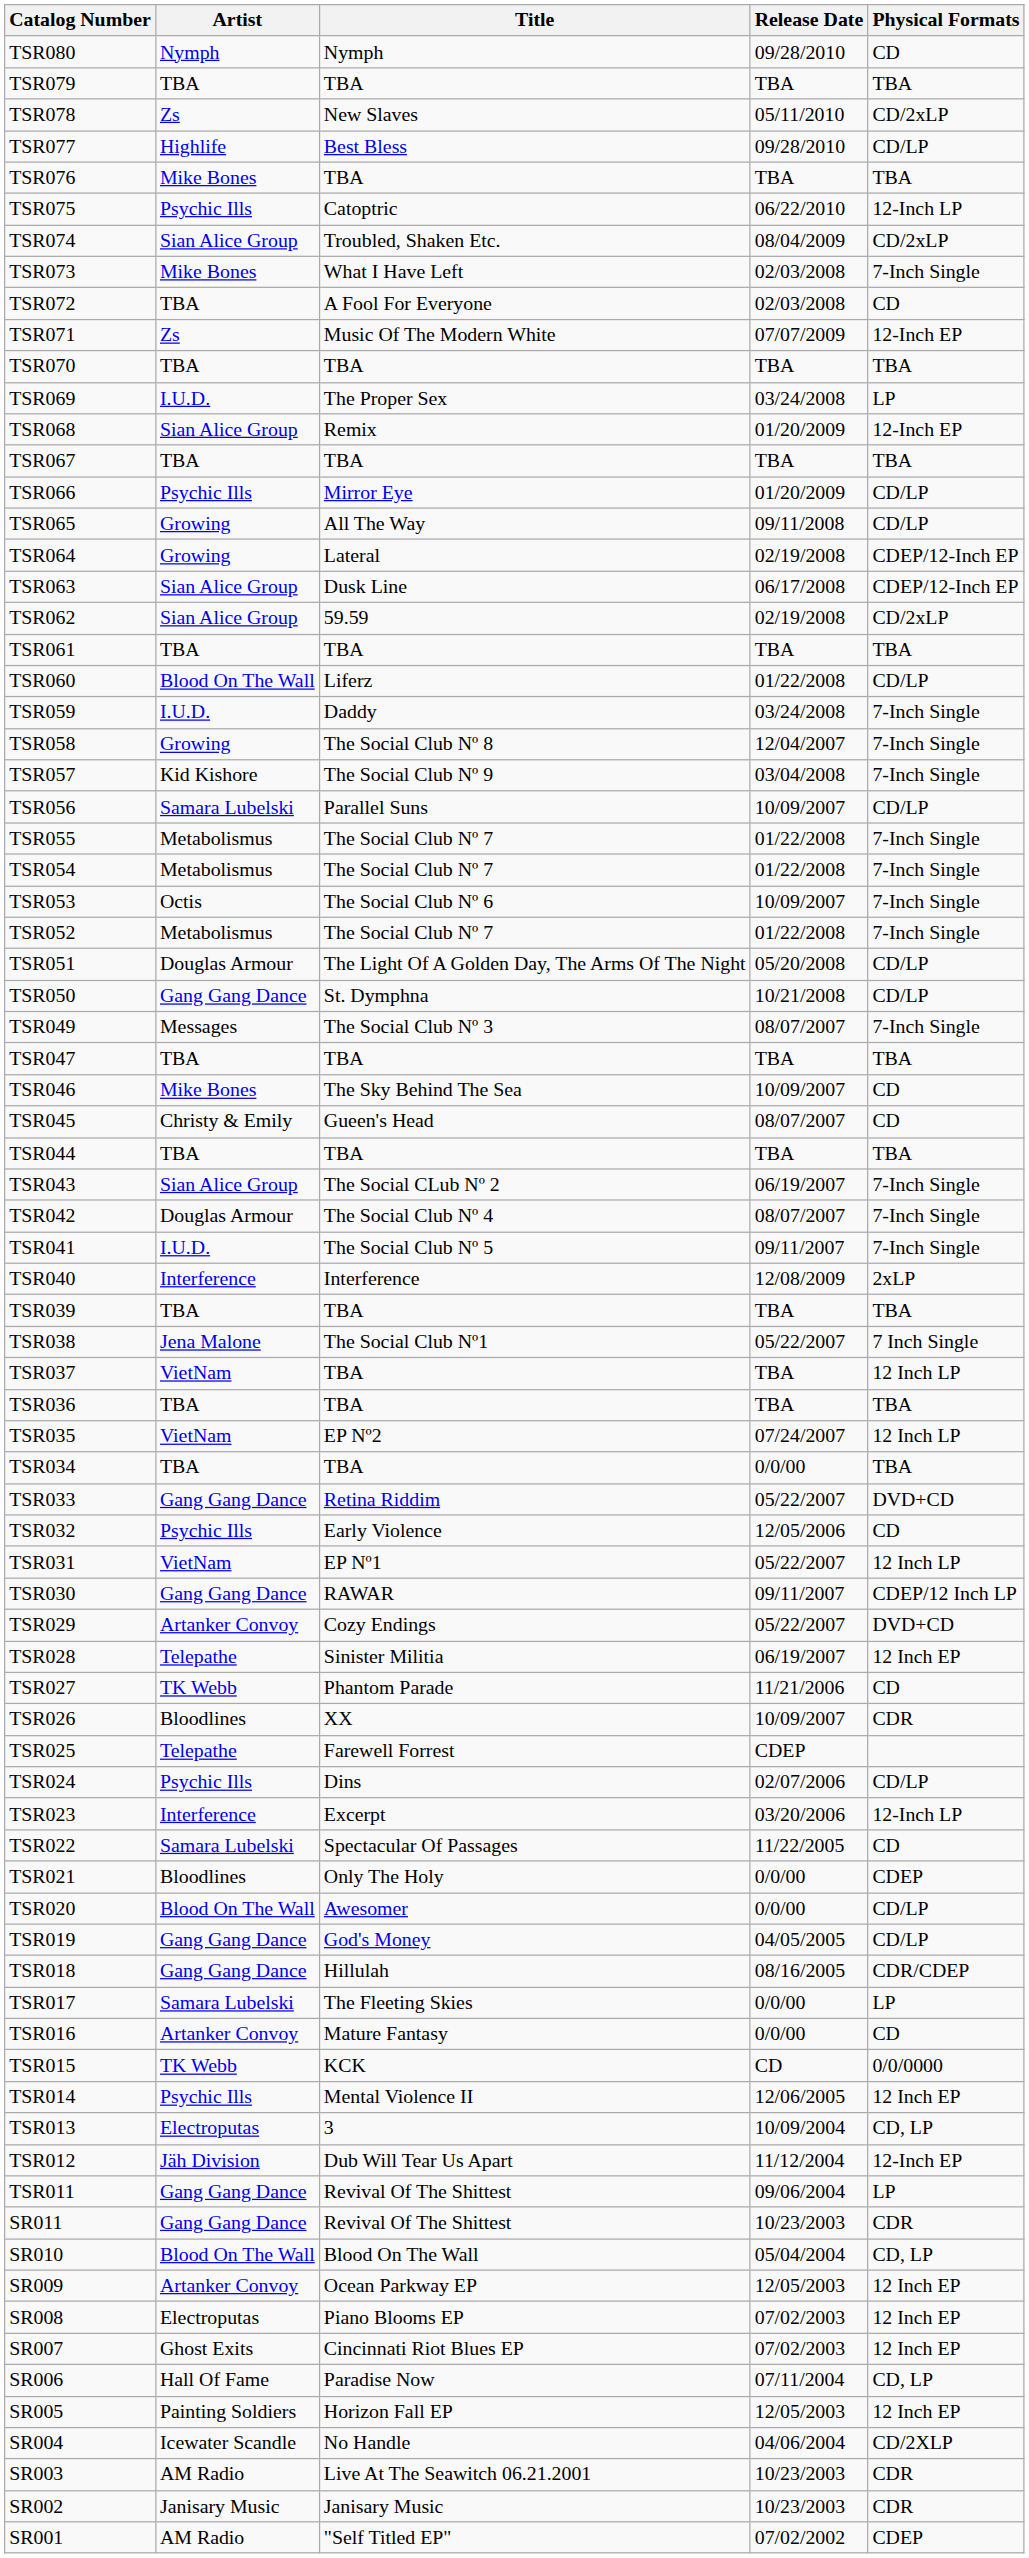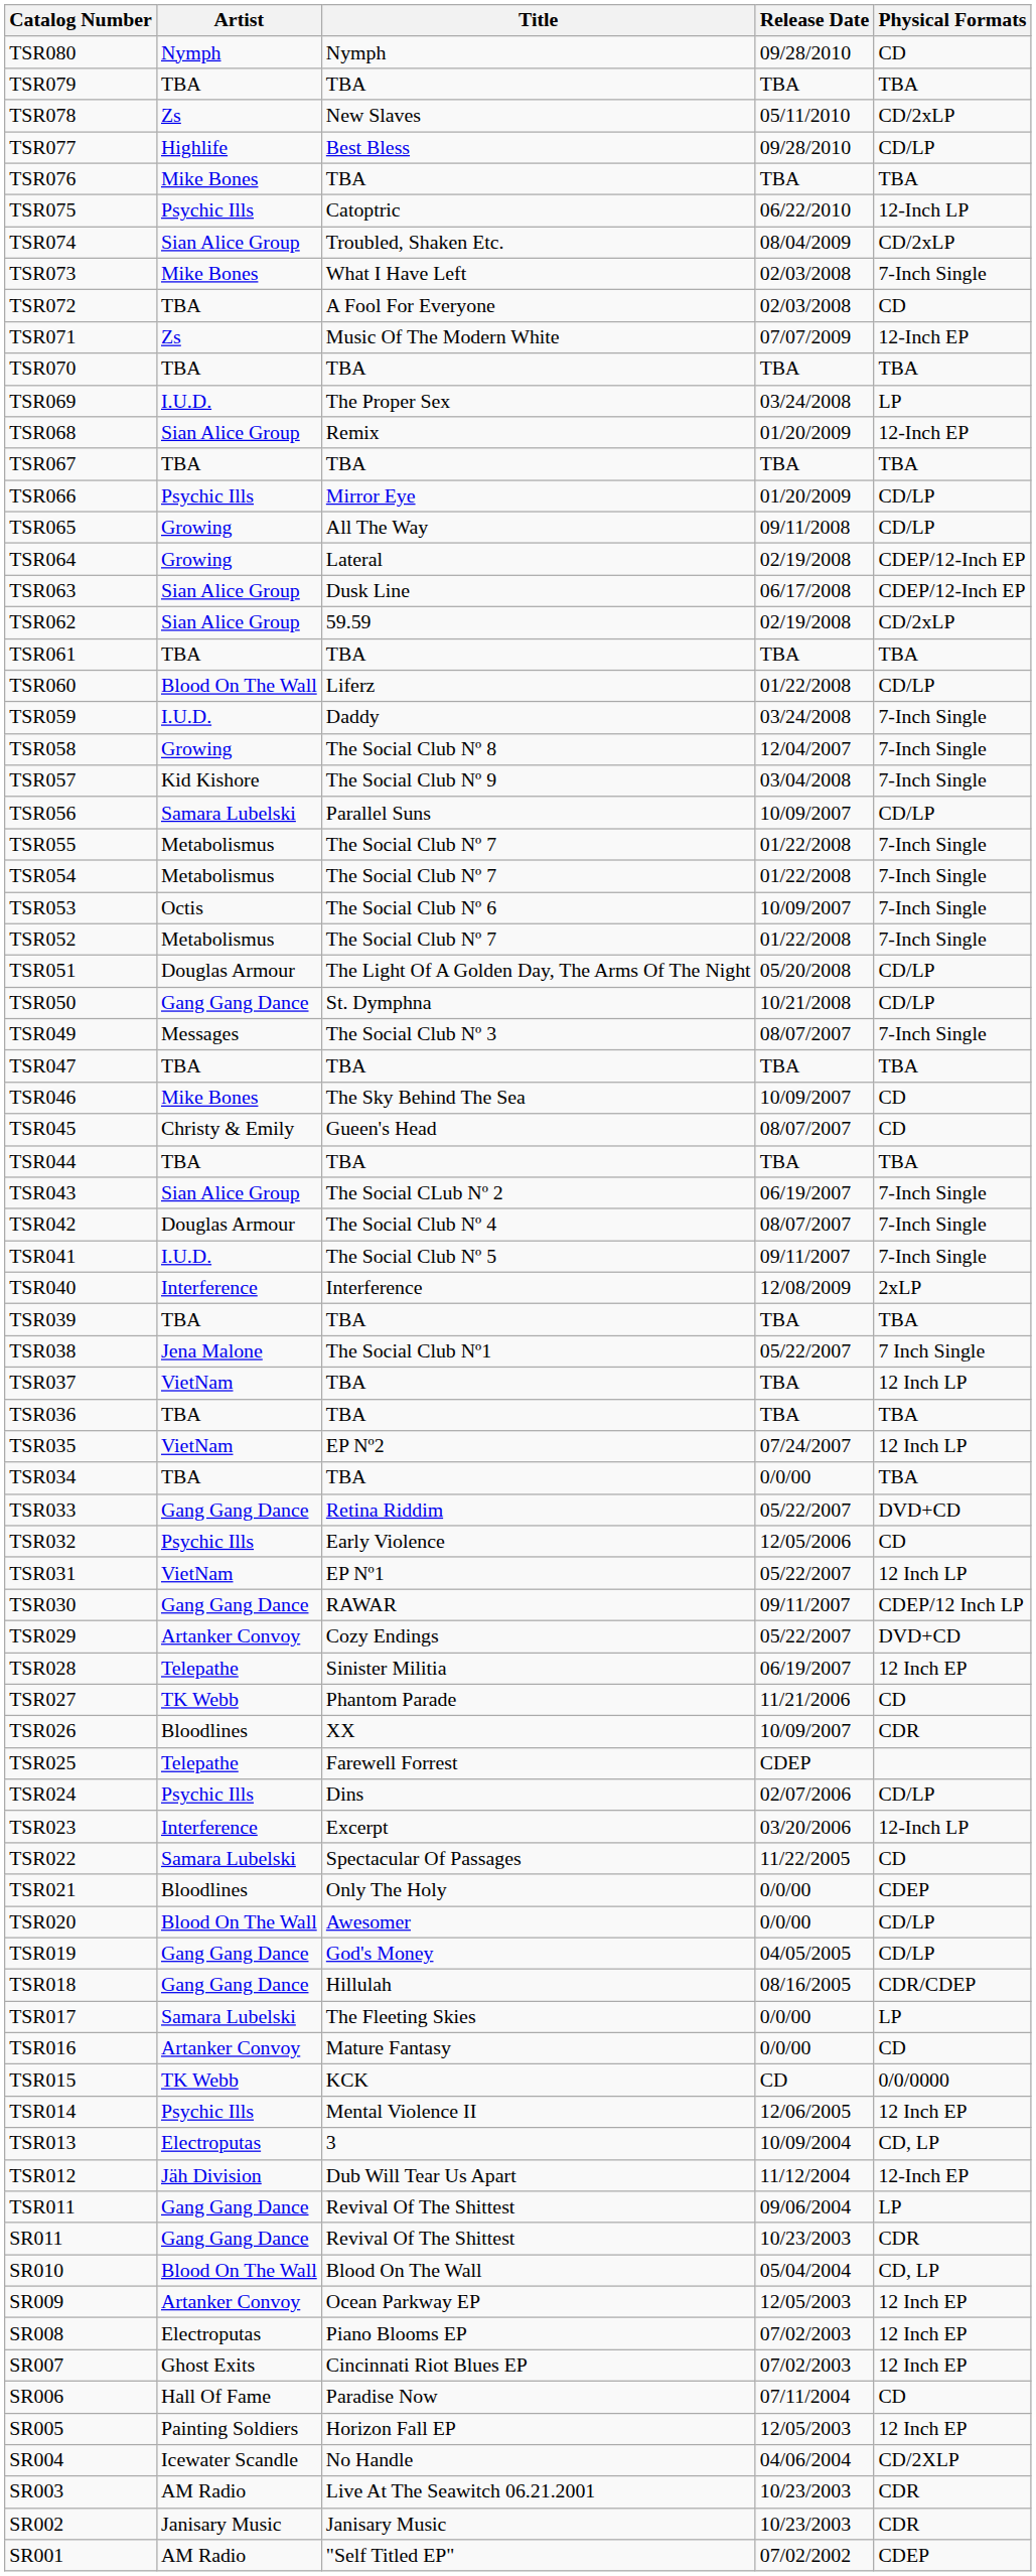 <table class="wikitable">
 <tr>
 <th>Catalog Number</th>
 <th>Artist</th>
 <th>Title</th>
 <th>Release Date</th>
 <th>Physical Formats</th>
 </tr>
 <tr>
 <td>TSR080</td>
 <td><a href='#'>Nymph</a></td>
 <td>Nymph</td>
 <td>09/28/2010</td>
 <td>CD</td>
 </tr>
 <tr>
 <td>TSR079</td>
 <td>TBA</td>
 <td>TBA</td>
 <td>TBA</td>
 <td>TBA</td>
 </tr>
 <tr>
 <td>TSR078</td>
 <td><a href='#'>Zs</a></td>
 <td>New Slaves</td>
 <td>05/11/2010</td>
 <td>CD/2xLP</td>
 </tr>
 <tr>
 <td>TSR077</td>
 <td><a href='#'>Highlife</a></td>
 <td><a href='#'>Best Bless</a></td>
 <td>09/28/2010</td>
 <td>CD/LP</td>
 </tr>
 <tr>
 <td>TSR076</td>
 <td><a href='#'>Mike Bones</a></td>
 <td>TBA</td>
 <td>TBA</td>
 <td>TBA</td>
 </tr>
 <tr>
 <td>TSR075</td>
 <td><a href='#'>Psychic Ills</a></td>
 <td>Catoptric</td>
 <td>06/22/2010</td>
 <td>12-Inch LP</td>
 </tr>
 <tr>
 <td>TSR074</td>
 <td><a href='#'>Sian Alice Group</a></td>
 <td>Troubled, Shaken Etc.</td>
 <td>08/04/2009</td>
 <td>CD/2xLP</td>
 </tr>
 <tr>
 <td>TSR073</td>
 <td><a href='#'>Mike Bones</a></td>
 <td>What I Have Left</td>
 <td>02/03/2008</td>
 <td>7-Inch Single</td>
 </tr>
 <tr>
 <td>TSR072</td>
 <td>TBA</td>
 <td>A Fool For Everyone</td>
 <td>02/03/2008</td>
 <td>CD</td>
 </tr>
 <tr>
 <td>TSR071</td>
 <td><a href='#'>Zs</a></td>
 <td>Music Of The Modern White</td>
 <td>07/07/2009</td>
 <td>12-Inch EP</td>
 </tr>
 <tr>
 <td>TSR070</td>
 <td>TBA</td>
 <td>TBA</td>
 <td>TBA</td>
 <td>TBA</td>
 </tr>
 <tr>
 <td>TSR069</td>
 <td><a href='#'>I.U.D.</a></td>
 <td>The Proper Sex</td>
 <td>03/24/2008</td>
 <td>LP</td>
 </tr>
 <tr>
 <td>TSR068</td>
 <td><a href='#'>Sian Alice Group</a></td>
 <td>Remix</td>
 <td>01/20/2009</td>
 <td>12-Inch EP</td>
 </tr>
 <tr>
 <td>TSR067</td>
 <td>TBA</td>
 <td>TBA</td>
 <td>TBA</td>
 <td>TBA</td>
 </tr>
 <tr>
 <td>TSR066</td>
 <td><a href='#'>Psychic Ills</a></td>
 <td><a href='#'>Mirror Eye</a></td>
 <td>01/20/2009</td>
 <td>CD/LP</td>
 </tr>
 <tr>
 <td>TSR065</td>
 <td><a href='#'>Growing</a></td>
 <td>All The Way</td>
 <td>09/11/2008</td>
 <td>CD/LP</td>
 </tr>
 <tr>
 <td>TSR064</td>
 <td><a href='#'>Growing</a></td>
 <td>Lateral</td>
 <td>02/19/2008</td>
 <td>CDEP/12-Inch EP</td>
 </tr>
 <tr>
 <td>TSR063</td>
 <td><a href='#'>Sian Alice Group</a></td>
 <td>Dusk Line</td>
 <td>06/17/2008</td>
 <td>CDEP/12-Inch EP</td>
 </tr>
 <tr>
 <td>TSR062</td>
 <td><a href='#'>Sian Alice Group</a></td>
 <td>59.59</td>
 <td>02/19/2008</td>
 <td>CD/2xLP</td>
 </tr>
 <tr>
 <td>TSR061</td>
 <td>TBA</td>
 <td>TBA</td>
 <td>TBA</td>
 <td>TBA</td>
 </tr>
 <tr>
 <td>TSR060</td>
 <td><a href='#'>Blood On The Wall</a></td>
 <td>Liferz</td>
 <td>01/22/2008</td>
 <td>CD/LP</td>
 </tr>
 <tr>
 <td>TSR059</td>
 <td><a href='#'>I.U.D.</a></td>
 <td>Daddy</td>
 <td>03/24/2008</td>
 <td>7-Inch Single</td>
 </tr>
 <tr>
 <td>TSR058</td>
 <td><a href='#'>Growing</a></td>
 <td>The Social Club Nº 8</td>
 <td>12/04/2007</td>
 <td>7-Inch Single</td>
 </tr>
 <tr>
 <td>TSR057</td>
 <td>Kid Kishore</td>
 <td>The Social Club Nº 9</td>
 <td>03/04/2008</td>
 <td>7-Inch Single</td>
 </tr>
 <tr>
 <td>TSR056</td>
 <td><a href='#'>Samara Lubelski</a></td>
 <td>Parallel Suns</td>
 <td>10/09/2007</td>
 <td>CD/LP</td>
 </tr>
 <tr>
 <td>TSR055</td>
 <td>Metabolismus</td>
 <td>The Social Club Nº 7</td>
 <td>01/22/2008</td>
 <td>7-Inch Single</td>
 </tr>
 <tr>
 <td>TSR054</td>
 <td>Metabolismus</td>
 <td>The Social Club Nº 7</td>
 <td>01/22/2008</td>
 <td>7-Inch Single</td>
 </tr>
 <tr>
 <td>TSR053</td>
 <td>Octis</td>
 <td>The Social Club Nº 6</td>
 <td>10/09/2007</td>
 <td>7-Inch Single</td>
 </tr>
 <tr>
 <td>TSR052</td>
 <td>Metabolismus</td>
 <td>The Social Club Nº 7</td>
 <td>01/22/2008</td>
 <td>7-Inch Single</td>
 </tr>
 <tr>
 <td>TSR051</td>
 <td>Douglas Armour</td>
 <td>The Light Of A Golden Day, The Arms Of The Night</td>
 <td>05/20/2008</td>
 <td>CD/LP</td>
 </tr>
 <tr>
 <td>TSR050</td>
 <td><a href='#'>Gang Gang Dance</a></td>
 <td>St. Dymphna</td>
 <td>10/21/2008</td>
 <td>CD/LP</td>
 </tr>
 <tr>
 <td>TSR049</td>
 <td>Messages</td>
 <td>The Social Club Nº 3</td>
 <td>08/07/2007</td>
 <td>7-Inch Single</td>
 </tr>
 <tr>
 <td>TSR047</td>
 <td>TBA</td>
 <td>TBA</td>
 <td>TBA</td>
 <td>TBA</td>
 </tr>
 <tr>
 <td>TSR046</td>
 <td><a href='#'>Mike Bones</a></td>
 <td>The Sky Behind The Sea</td>
 <td>10/09/2007</td>
 <td>CD</td>
 </tr>
 <tr>
 <td>TSR045</td>
 <td>Christy & Emily</td>
 <td>Gueen's Head</td>
 <td>08/07/2007</td>
 <td>CD</td>
 </tr>
 <tr>
 <td>TSR044</td>
 <td>TBA</td>
 <td>TBA</td>
 <td>TBA</td>
 <td>TBA</td>
 </tr>
 <tr>
 <td>TSR043</td>
 <td><a href='#'>Sian Alice Group</a></td>
 <td>The Social CLub Nº 2</td>
 <td>06/19/2007</td>
 <td>7-Inch Single</td>
 </tr>
 <tr>
 <td>TSR042</td>
 <td>Douglas Armour</td>
 <td>The Social Club Nº 4</td>
 <td>08/07/2007</td>
 <td>7-Inch Single</td>
 </tr>
 <tr>
 <td>TSR041</td>
 <td><a href='#'>I.U.D.</a></td>
 <td>The Social Club Nº 5</td>
 <td>09/11/2007</td>
 <td>7-Inch Single</td>
 </tr>
 <tr>
 <td>TSR040</td>
 <td><a href='#'>Interference</a></td>
 <td>Interference</td>
 <td>12/08/2009</td>
 <td>2xLP</td>
 </tr>
 <tr>
 <td>TSR039</td>
 <td>TBA</td>
 <td>TBA</td>
 <td>TBA</td>
 <td>TBA</td>
 </tr>
 <tr>
 <td>TSR038</td>
 <td><a href='#'>Jena Malone</a></td>
 <td>The Social Club Nº1</td>
 <td>05/22/2007</td>
 <td>7 Inch Single</td>
 </tr>
 <tr>
 <td>TSR037</td>
 <td><a href='#'>VietNam</a></td>
 <td>TBA</td>
 <td>TBA</td>
 <td>12 Inch LP</td>
 </tr>
 <tr>
 <td>TSR036</td>
 <td>TBA</td>
 <td>TBA</td>
 <td>TBA</td>
 <td>TBA</td>
 </tr>
 <tr>
 <td>TSR035</td>
 <td><a href='#'>VietNam</a></td>
 <td>EP Nº2</td>
 <td>07/24/2007</td>
 <td>12 Inch LP</td>
 </tr>
 <tr>
 <td>TSR034</td>
 <td>TBA</td>
 <td>TBA</td>
 <td>0/0/00</td>
 <td>TBA</td>
 </tr>
 <tr>
 <td>TSR033</td>
 <td><a href='#'>Gang Gang Dance</a></td>
 <td><a href='#'>Retina Riddim</a></td>
 <td>05/22/2007</td>
 <td>DVD+CD</td>
 </tr>
 <tr>
 <td>TSR032</td>
 <td><a href='#'>Psychic Ills</a></td>
 <td>Early Violence</td>
 <td>12/05/2006</td>
 <td>CD</td>
 </tr>
 <tr>
 <td>TSR031</td>
 <td><a href='#'>VietNam</a></td>
 <td>EP Nº1</td>
 <td>05/22/2007</td>
 <td>12 Inch LP</td>
 </tr>
 <tr>
 <td>TSR030</td>
 <td><a href='#'>Gang Gang Dance</a></td>
 <td>RAWAR</td>
 <td>09/11/2007</td>
 <td>CDEP/12 Inch LP</td>
 </tr>
 <tr>
 <td>TSR029</td>
 <td><a href='#'>Artanker Convoy</a></td>
 <td>Cozy Endings</td>
 <td>05/22/2007</td>
 <td>DVD+CD</td>
 </tr>
 <tr>
 <td>TSR028</td>
 <td><a href='#'>Telepathe</a></td>
 <td>Sinister Militia</td>
 <td>06/19/2007</td>
 <td>12 Inch EP</td>
 </tr>
 <tr>
 <td>TSR027</td>
 <td><a href='#'>TK Webb</a></td>
 <td>Phantom Parade</td>
 <td>11/21/2006</td>
 <td>CD</td>
 </tr>
 <tr>
 <td>TSR026</td>
 <td>Bloodlines</td>
 <td>XX</td>
 <td>10/09/2007</td>
 <td>CDR</td>
 </tr>
 <tr>
 <td>TSR025</td>
 <td><a href='#'>Telepathe</a></td>
 <td>Farewell Forrest</td>
 <td>CDEP</td>
 </tr>
 <tr>
 <td>TSR024</td>
 <td><a href='#'>Psychic Ills</a></td>
 <td>Dins</td>
 <td>02/07/2006</td>
 <td>CD/LP</td>
 </tr>
 <tr>
 <td>TSR023</td>
 <td><a href='#'>Interference</a></td>
 <td>Excerpt</td>
 <td>03/20/2006</td>
 <td>12-Inch LP</td>
 </tr>
 <tr>
 <td>TSR022</td>
 <td><a href='#'>Samara Lubelski</a></td>
 <td>Spectacular Of Passages</td>
 <td>11/22/2005</td>
 <td>CD</td>
 </tr>
 <tr>
 <td>TSR021</td>
 <td>Bloodlines</td>
 <td>Only The Holy</td>
 <td>0/0/00</td>
 <td>CDEP</td>
 </tr>
 <tr>
 <td>TSR020</td>
 <td><a href='#'>Blood On The Wall</a></td>
 <td><a href='#'>Awesomer</a></td>
 <td>0/0/00</td>
 <td>CD/LP</td>
 </tr>
 <tr>
 <td>TSR019</td>
 <td><a href='#'>Gang Gang Dance</a></td>
 <td><a href='#'>God's Money</a></td>
 <td>04/05/2005</td>
 <td>CD/LP</td>
 </tr>
 <tr>
 <td>TSR018</td>
 <td><a href='#'>Gang Gang Dance</a></td>
 <td>Hillulah</td>
 <td>08/16/2005</td>
 <td>CDR/CDEP</td>
 </tr>
 <tr>
 <td>TSR017</td>
 <td><a href='#'>Samara Lubelski</a></td>
 <td>The Fleeting Skies</td>
 <td>0/0/00</td>
 <td>LP</td>
 </tr>
 <tr>
 <td>TSR016</td>
 <td><a href='#'>Artanker Convoy</a></td>
 <td>Mature Fantasy</td>
 <td>0/0/00</td>
 <td>CD</td>
 </tr>
 <tr>
 <td>TSR015</td>
 <td><a href='#'>TK Webb</a></td>
 <td>KCK</td>
 <td>CD</td>
 <td>0/0/0000</td>
 </tr>
 <tr>
 <td>TSR014</td>
 <td><a href='#'>Psychic Ills</a></td>
 <td>Mental Violence II</td>
 <td>12/06/2005</td>
 <td>12 Inch EP</td>
 </tr>
 <tr>
 <td>TSR013</td>
 <td><a href='#'>Electroputas</a></td>
 <td>3</td>
 <td>10/09/2004</td>
 <td>CD, LP</td>
 </tr>
 <tr>
 <td>TSR012</td>
 <td><a href='#'>Jäh Division</a></td>
 <td>Dub Will Tear Us Apart</td>
 <td>11/12/2004</td>
 <td>12-Inch EP</td>
 </tr>
 <tr>
 <td>TSR011</td>
 <td><a href='#'>Gang Gang Dance</a></td>
 <td>Revival Of The Shittest</td>
 <td>09/06/2004</td>
 <td>LP</td>
 </tr>
 <tr>
 <td>SR011</td>
 <td><a href='#'>Gang Gang Dance</a></td>
 <td>Revival Of The Shittest</td>
 <td>10/23/2003</td>
 <td>CDR</td>
 </tr>
 <tr>
 <td>SR010</td>
 <td><a href='#'>Blood On The Wall</a></td>
 <td>Blood On The Wall</td>
 <td>05/04/2004</td>
 <td>CD, LP</td>
 </tr>
 <tr>
 <td>SR009</td>
 <td><a href='#'>Artanker Convoy</a></td>
 <td>Ocean Parkway EP</td>
 <td>12/05/2003</td>
 <td>12 Inch EP</td>
 </tr>
 <tr>
 <td>SR008</td>
 <td>Electroputas</td>
 <td>Piano Blooms EP</td>
 <td>07/02/2003</td>
 <td>12 Inch EP</td>
 </tr>
 <tr>
 <td>SR007</td>
 <td>Ghost Exits</td>
 <td>Cincinnati Riot Blues EP</td>
 <td>07/02/2003</td>
 <td>12 Inch EP</td>
 </tr>
 <tr>
 <td>SR006</td>
 <td>Hall Of Fame</td>
 <td>Paradise Now</td>
 <td>07/11/2004</td>
-<td>CD, LP</td>
+<td>CD</td>
 </tr>
 <tr>
 <td>SR005</td>
 <td>Painting Soldiers</td>
 <td>Horizon Fall EP</td>
 <td>12/05/2003</td>
 <td>12 Inch EP</td>
 </tr>
 <tr>
 <td>SR004</td>
 <td>Icewater Scandle</td>
 <td>No Handle</td>
 <td>04/06/2004</td>
 <td>CD/2XLP</td>
 </tr>
 <tr>
 <td>SR003</td>
 <td>AM Radio</td>
 <td>Live At The Seawitch 06.21.2001</td>
 <td>10/23/2003</td>
 <td>CDR</td>
 </tr>
 <tr>
 <td>SR002</td>
 <td>Janisary Music</td>
 <td>Janisary Music</td>
 <td>10/23/2003</td>
 <td>CDR</td>
 </tr>
 <tr>
 <td>SR001</td>
 <td>AM Radio</td>
 <td>"Self Titled EP"</td>
 <td>07/02/2002</td>
 <td>CDEP</td>
 </tr>
 </table>
